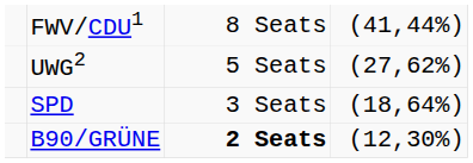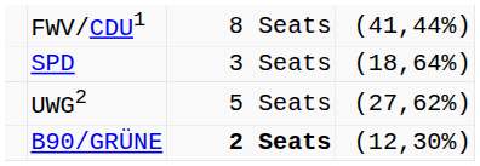 <table style="background:#aaaaaa" cellpadding="2" cellspacing="0">
 <tr bgcolor="#f9f9f9">
 <td> </td>
 <td>FWV/<a href='#'>CDU</a><sup>1</sup></td>
 <td align=right>8 Seats</td>
 <td align=right>(41,44%)</td>
 </tr>
 <tr bgcolor="#f9f9f9">
 <td> </td>
+<td><a href='#'>SPD</a></td>
+<td align=right>3 Seats</td>
+<td align=right>(18,64%)</td>
+</tr>
+<tr bgcolor="#f9f9f9">
+<td> </td>
 <td>UWG<sup>2</sup></td>
 <td align=right>5 Seats</td>
 <td align=right>(27,62%)</td>
-</tr>
-<tr bgcolor="#f9f9f9">
-<td> </td>
-<td><a href='#'>SPD</a></td>
-<td align=right>3 Seats</td>
-<td align=right>(18,64%)</td>
 </tr>
 <tr bgcolor="#f9f9f9">
 <td> </td>
 <td><a href='#'>B90/GRÜNE</a></td>
 <td align=right><strong>    2 Seats</strong></td>
 <td align=right> (12,30%)</td>
 </tr>
 </table>
